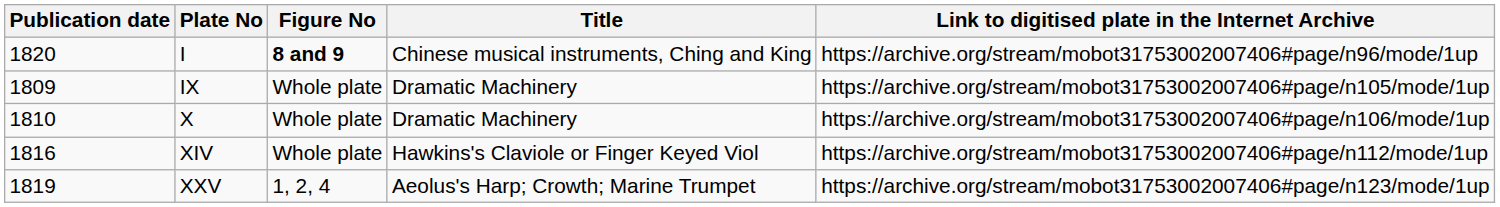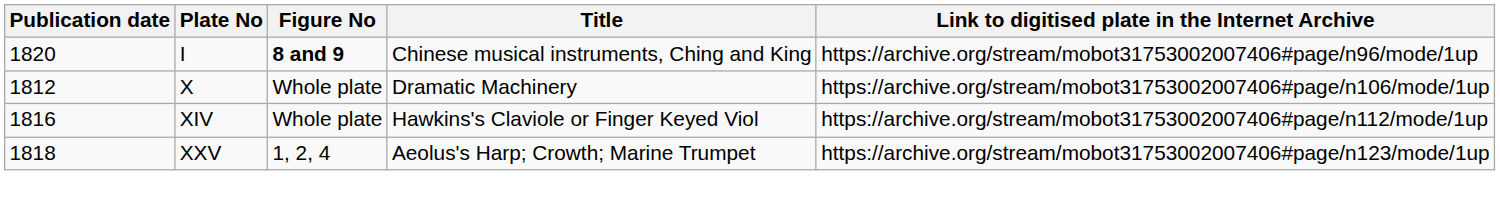 <table Class = "wikitable">
 <tr>
 <th>Publication date</th>
 <th>Plate No</th>
 <th>Figure No</th>
 <th>Title</th>
 <th>Link to digitised plate in the Internet Archive</th>
 </tr>
 <tr>
 <td>1820</td>
 <td>I</td>
 <td><strong>8 and 9</strong></td>
 <td>Chinese musical instruments, Ching and King</td>
 <td>https://archive.org/stream/mobot31753002007406#page/n96/mode/1up</td>
 </tr>
 <tr>
-<td>1809</td>
-<td>IX</td>
-<td>Whole plate</td>
-<td>Dramatic Machinery</td>
-<td>https://archive.org/stream/mobot31753002007406#page/n105/mode/1up</td>
-</tr>
-<tr>
-<td>1810</td>
+<td>1812</td>
 <td>X</td>
 <td>Whole plate</td>
 <td>Dramatic Machinery</td>
 <td>https://archive.org/stream/mobot31753002007406#page/n106/mode/1up</td>
 </tr>
 <tr>
 <td>1816</td>
 <td>XIV</td>
 <td>Whole plate</td>
 <td>Hawkins's Claviole or Finger Keyed Viol</td>
 <td>https://archive.org/stream/mobot31753002007406#page/n112/mode/1up</td>
 </tr>
 <tr>
-<td>1819</td>
+<td>1818</td>
 <td>XXV</td>
 <td>1, 2, 4</td>
 <td>Aeolus's Harp; Crowth; Marine Trumpet</td>
 <td>https://archive.org/stream/mobot31753002007406#page/n123/mode/1up</td>
 </tr>
 </table>
